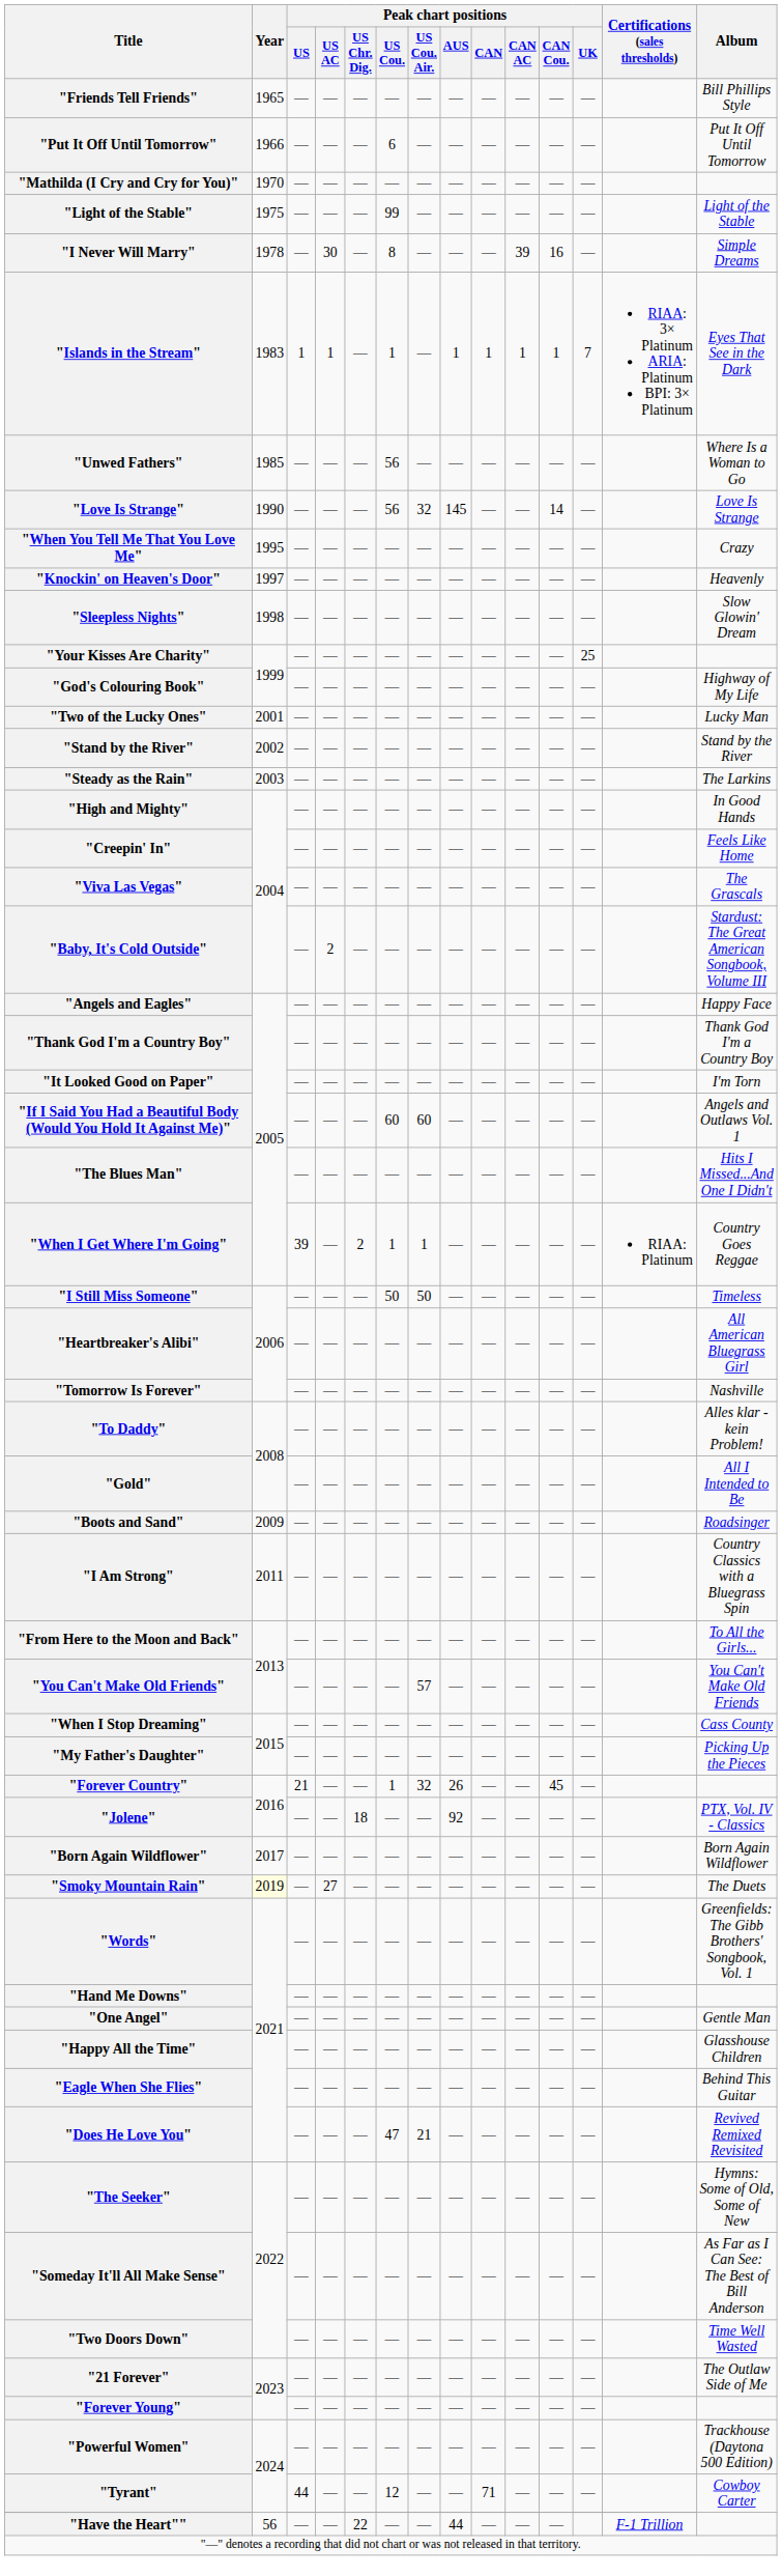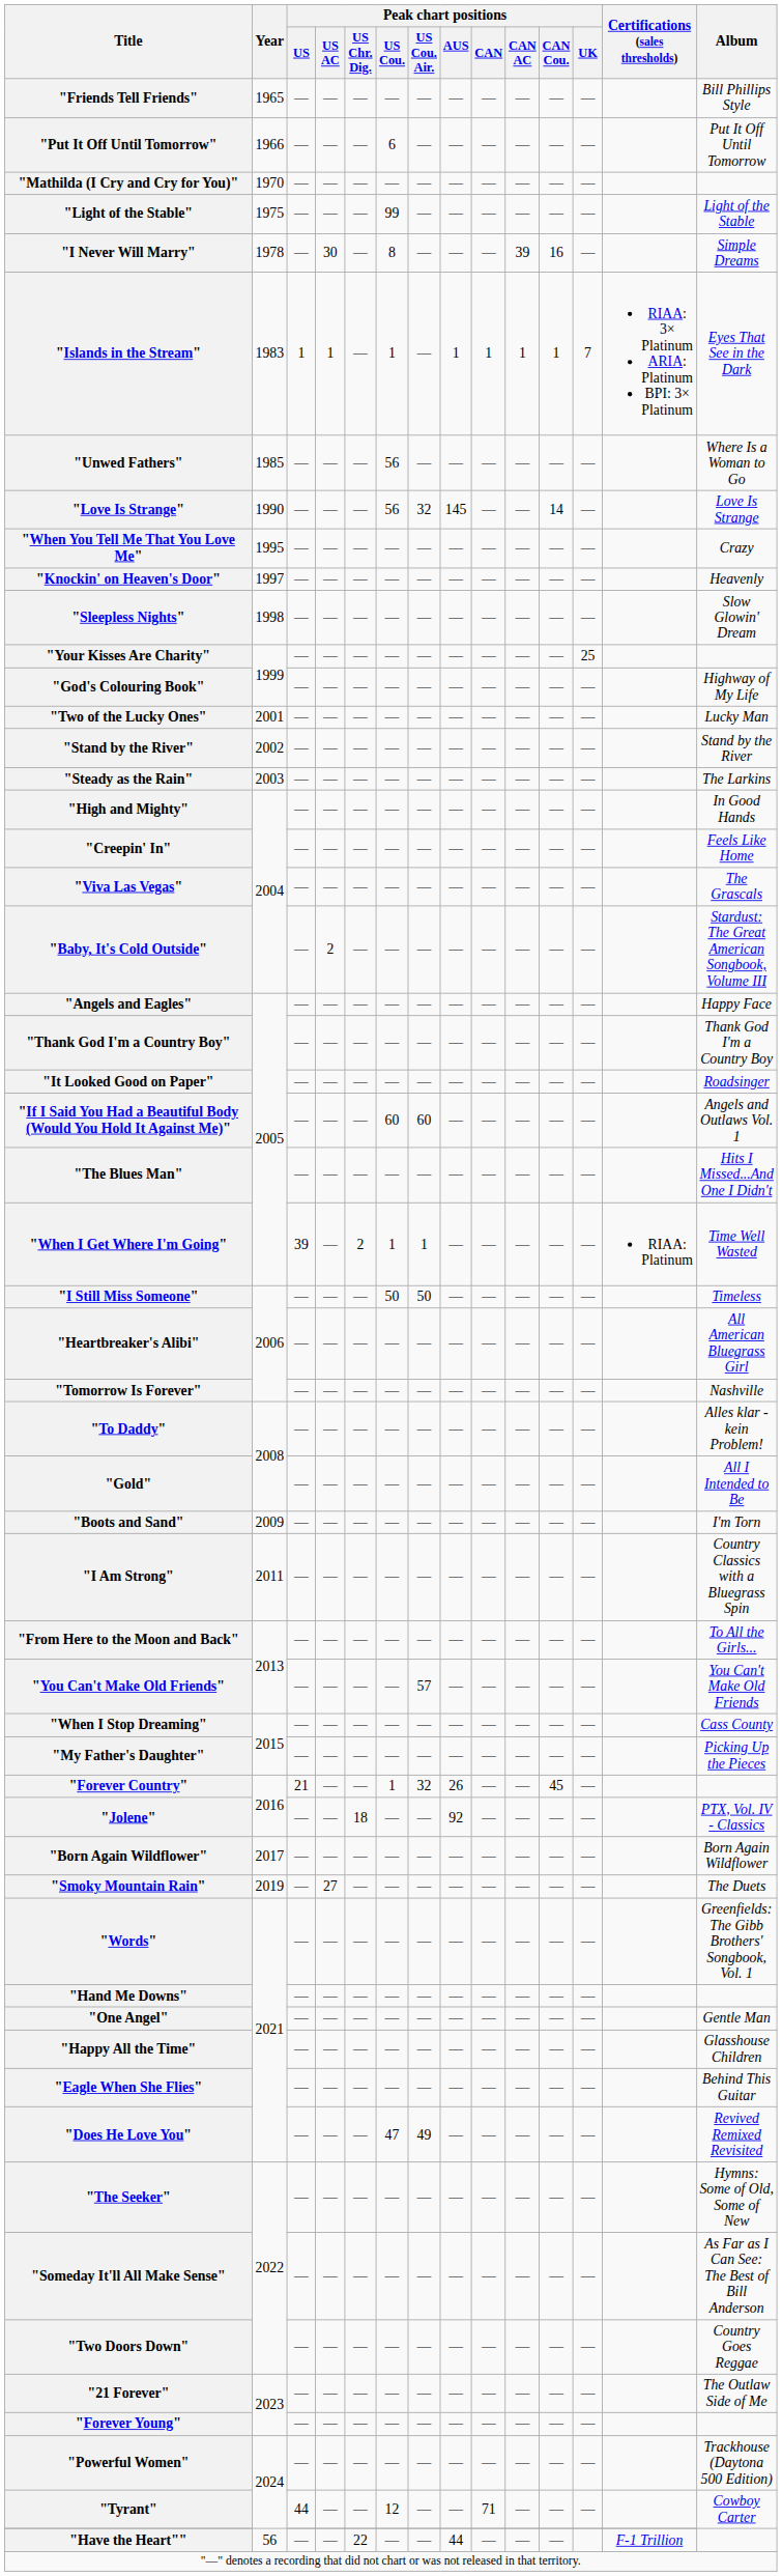 <table class="wikitable plainrowheaders" style="text-align:center;">
 <tr>
 <th rowspan="2" style="width:22em;">Title</th>
 <th rowspan="2" style="width:2em;">Year</th>
 <th colspan="10">Peak chart positions</th>
 <th rowspan="2"><a href='#'>Certifications</a><br><small>(<a href='#'>sales thresholds</a>)</small></th>
 <th rowspan="2">Album</th>
 </tr>
 <tr>
 <th scope="col" style="width:2em;font-size:90%;"><a href='#'>US</a><br></th>
 <th scope="col" style="width:2em;font-size:90%;"><a href='#'>US<br>AC</a><br></th>
 <th scope="col" style="width:2em;font-size:90%;"><a href='#'>US<br>Chr.<br>Dig.</a><br></th>
 <th scope="col" style="width:2em;font-size:90%;"><a href='#'>US<br>Cou.</a><br></th>
 <th scope="col" style="width:2em;font-size:90%;"><a href='#'>US<br>Cou.<br>Air.</a><br></th>
 <th scope="col" style="width:2em;font-size:90%;"><a href='#'>AUS</a><br><br></th>
 <th scope="col" style="width:2em;font-size:90%;"><a href='#'>CAN</a><br></th>
 <th scope="col" style="width:2em;font-size:90%;"><a href='#'>CAN<br>AC</a><br></th>
 <th scope="col" style="width:2em;font-size:90%;"><a href='#'>CAN<br>Cou.</a><br></th>
 <th scope="col" style="width:2em;font-size:90%;"><a href='#'>UK</a><br></th>
 </tr>
 <tr>
 <th scope = "row">"Friends Tell Friends"<br></th>
 <td>1965</td>
 <td>—</td>
 <td>—</td>
 <td>—</td>
 <td>—</td>
 <td>—</td>
 <td>—</td>
 <td>—</td>
 <td>—</td>
 <td>—</td>
 <td>—</td>
 <td></td>
 <td><em>Bill Phillips Style</em></td>
 </tr>
 <tr>
 <th scope = "row">"Put It Off Until Tomorrow"<br></th>
 <td>1966</td>
 <td>—</td>
 <td>—</td>
 <td>—</td>
 <td>6</td>
 <td>—</td>
 <td>—</td>
 <td>—</td>
 <td>—</td>
 <td>—</td>
 <td>—</td>
 <td></td>
 <td><em>Put It Off Until Tomorrow</em></td>
 </tr>
 <tr>
 <th scope = "row">"Mathilda (I Cry and Cry for You)"<br></th>
 <td>1970</td>
 <td>—</td>
 <td>—</td>
 <td>—</td>
 <td>—</td>
 <td>—</td>
 <td>—</td>
 <td>—</td>
 <td>—</td>
 <td>—</td>
 <td>—</td>
 <td></td>
 <td></td>
 </tr>
 <tr>
 <th scope = "row">"Light of the Stable"<br></th>
 <td>1975</td>
 <td>—</td>
 <td>—</td>
 <td>—</td>
 <td>99</td>
 <td>—</td>
 <td>—</td>
 <td>—</td>
 <td>—</td>
 <td>—</td>
 <td>—</td>
 <td></td>
 <td><em><a href='#'>Light of the Stable</a></em></td>
 </tr>
 <tr>
 <th scope = "row">"I Never Will Marry"<br></th>
 <td>1978</td>
 <td>—</td>
 <td>30</td>
 <td>—</td>
 <td>8</td>
 <td>—</td>
 <td>—</td>
 <td>—</td>
 <td>39</td>
 <td>16</td>
 <td>—</td>
 <td></td>
 <td><em><a href='#'>Simple Dreams</a></em></td>
 </tr>
 <tr>
 <th scope="row">"<a href='#'>Islands in the Stream</a>"<br></th>
 <td>1983</td>
 <td>1</td>
 <td>1</td>
 <td>—</td>
 <td>1</td>
 <td>—</td>
 <td>1</td>
 <td>1</td>
 <td>1</td>
 <td>1</td>
 <td>7</td>
 <td><br><ul><li><a href='#'>RIAA</a>: 3× Platinum</li><li><a href='#'>ARIA</a>: Platinum</li><li>BPI: 3× Platinum</li></ul></td>
 <td><em><a href='#'>Eyes That See in the Dark</a></em></td>
 </tr>
 <tr>
 <th scope = "row">"Unwed Fathers"<br></th>
 <td>1985</td>
 <td>—</td>
 <td>—</td>
 <td>—</td>
 <td>56</td>
 <td>—</td>
 <td>—</td>
 <td>—</td>
 <td>—</td>
 <td>—</td>
 <td>—</td>
 <td></td>
 <td><em>Where Is a Woman to Go</em></td>
 </tr>
 <tr>
 <th scope="row">"<a href='#'>Love Is Strange</a>"<br></th>
 <td>1990</td>
 <td>—</td>
 <td>—</td>
 <td>—</td>
 <td>56</td>
 <td>32</td>
 <td>145</td>
 <td>—</td>
 <td>—</td>
 <td>14</td>
 <td>—</td>
 <td></td>
 <td><em><a href='#'>Love Is Strange</a></em></td>
 </tr>
 <tr>
 <th scope="row">"<a href='#'>When You Tell Me That You Love Me</a>"<br></th>
 <td>1995</td>
 <td>—</td>
 <td>—</td>
 <td>—</td>
 <td>—</td>
 <td>—</td>
 <td>—</td>
 <td>—</td>
 <td>—</td>
 <td>—</td>
 <td>—</td>
 <td></td>
 <td><em>Crazy</em></td>
 </tr>
 <tr>
 <th scope="row">"<a href='#'>Knockin' on Heaven's Door</a>"<br></th>
 <td>1997</td>
 <td>—</td>
 <td>—</td>
 <td>—</td>
 <td>—</td>
 <td>—</td>
 <td>—</td>
 <td>—</td>
 <td>—</td>
 <td>—</td>
 <td>—</td>
 <td></td>
 <td><em>Heavenly</em></td>
 </tr>
 <tr>
 <th scope="row">"<a href='#'>Sleepless Nights</a>"<br></th>
 <td>1998</td>
 <td>—</td>
 <td>—</td>
 <td>—</td>
 <td>—</td>
 <td>—</td>
 <td>—</td>
 <td>—</td>
 <td>—</td>
 <td>—</td>
 <td>—</td>
 <td></td>
 <td><em>Slow Glowin' Dream</em></td>
 </tr>
 <tr>
 <th scope = "row">"Your Kisses Are Charity" </th>
 <td rowspan = "2">1999</td>
 <td>—</td>
 <td>—</td>
 <td>—</td>
 <td>—</td>
 <td>—</td>
 <td>—</td>
 <td>—</td>
 <td>—</td>
 <td>—</td>
 <td>25</td>
 <td></td>
 <td></td>
 </tr>
 <tr>
 <th scope = "row">"God's Colouring Book"<br></th>
 <td>—</td>
 <td>—</td>
 <td>—</td>
 <td>—</td>
 <td>—</td>
 <td>—</td>
 <td>—</td>
 <td>—</td>
 <td>—</td>
 <td>—</td>
 <td></td>
 <td><em>Highway of My Life</em></td>
 </tr>
 <tr>
 <th scope="row">"Two of the Lucky Ones"<br></th>
 <td>2001</td>
 <td>—</td>
 <td>—</td>
 <td>—</td>
 <td>—</td>
 <td>—</td>
 <td>—</td>
 <td>—</td>
 <td>—</td>
 <td>—</td>
 <td>—</td>
 <td></td>
 <td><em>Lucky Man</em></td>
 </tr>
 <tr>
 <th scope="row">"Stand by the River"<br></th>
 <td>2002</td>
 <td>—</td>
 <td>—</td>
 <td>—</td>
 <td>—</td>
 <td>—</td>
 <td>—</td>
 <td>—</td>
 <td>—</td>
 <td>—</td>
 <td>—</td>
 <td></td>
 <td><em>Stand by the River</em></td>
 </tr>
 <tr>
 <th scope="row">"Steady as the Rain"<br></th>
 <td>2003</td>
 <td>—</td>
 <td>—</td>
 <td>—</td>
 <td>—</td>
 <td>—</td>
 <td>—</td>
 <td>—</td>
 <td>—</td>
 <td>—</td>
 <td>—</td>
 <td></td>
 <td><em>The Larkins</em></td>
 </tr>
 <tr>
 <th scope="row">"High and Mighty"<br></th>
 <td rowspan="4">2004</td>
 <td>—</td>
 <td>—</td>
 <td>—</td>
 <td>—</td>
 <td>—</td>
 <td>—</td>
 <td>—</td>
 <td>—</td>
 <td>—</td>
 <td>—</td>
 <td></td>
 <td><em>In Good Hands</em></td>
 </tr>
 <tr>
 <th scope="row">"Creepin' In"<br></th>
 <td>—</td>
 <td>—</td>
 <td>—</td>
 <td>—</td>
 <td>—</td>
 <td>—</td>
 <td>—</td>
 <td>—</td>
 <td>—</td>
 <td>—</td>
 <td></td>
 <td><em><a href='#'>Feels Like Home</a></em></td>
 </tr>
 <tr>
 <th scope="row">"<a href='#'>Viva Las Vegas</a>"<br></th>
 <td>—</td>
 <td>—</td>
 <td>—</td>
 <td>—</td>
 <td>—</td>
 <td>—</td>
 <td>—</td>
 <td>—</td>
 <td>—</td>
 <td>—</td>
 <td></td>
 <td><em><a href='#'>The Grascals</a></em></td>
 </tr>
 <tr>
 <th scope="row">"<a href='#'>Baby, It's Cold Outside</a>"<br></th>
 <td>—</td>
 <td>2</td>
 <td>—</td>
 <td>—</td>
 <td>—</td>
 <td>—</td>
 <td>—</td>
 <td>—</td>
 <td>—</td>
 <td>—</td>
 <td></td>
 <td><em><a href='#'>Stardust: The Great American Songbook, Volume III</a></em></td>
 </tr>
 <tr>
 <th scope="row">"Angels and Eagles"<br></th>
 <td rowspan="6">2005</td>
 <td>—</td>
 <td>—</td>
 <td>—</td>
 <td>—</td>
 <td>—</td>
 <td>—</td>
 <td>—</td>
 <td>—</td>
 <td>—</td>
 <td>—</td>
 <td></td>
 <td><em>Happy Face</em></td>
 </tr>
 <tr>
 <th scope="row">"Thank God I'm a Country Boy"<br></th>
 <td>—</td>
 <td>—</td>
 <td>—</td>
 <td>—</td>
 <td>—</td>
 <td>—</td>
 <td>—</td>
 <td>—</td>
 <td>—</td>
 <td>—</td>
 <td></td>
 <td><em>Thank God I'm a Country Boy</em></td>
 </tr>
 <tr>
 <th scope="row">"It Looked Good on Paper"<br></th>
 <td>—</td>
 <td>—</td>
 <td>—</td>
 <td>—</td>
 <td>—</td>
 <td>—</td>
 <td>—</td>
 <td>—</td>
 <td>—</td>
 <td>—</td>
 <td></td>
-<td><em>I'm Torn</em></td>
+<td><em><a href='#'>Roadsinger</a></em></td>
 </tr>
 <tr>
 <th scope="row">"<a href='#'>If I Said You Had a Beautiful Body (Would You Hold It Against Me)</a>"<br></th>
 <td>—</td>
 <td>—</td>
 <td>—</td>
 <td>60</td>
 <td>60</td>
 <td>—</td>
 <td>—</td>
 <td>—</td>
 <td>—</td>
 <td>—</td>
 <td></td>
 <td><em>Angels and Outlaws Vol. 1</em></td>
 </tr>
 <tr>
 <th scope="row">"The Blues Man"<br></th>
 <td>—</td>
 <td>—</td>
 <td>—</td>
 <td>—</td>
 <td>—</td>
 <td>—</td>
 <td>—</td>
 <td>—</td>
 <td>—</td>
 <td>—</td>
 <td></td>
 <td><em><a href='#'>Hits I Missed...And One I Didn't</a></em></td>
 </tr>
 <tr>
 <th scope="row">"<a href='#'>When I Get Where I'm Going</a>"<br></th>
 <td>39</td>
 <td>—</td>
 <td>2</td>
 <td>1</td>
 <td>1</td>
 <td>—</td>
 <td>—</td>
 <td>—</td>
 <td>—</td>
 <td>—</td>
 <td><br><ul><li>RIAA: Platinum</li></ul></td>
-<td><em>Country Goes Reggae</em></td>
+<td><em><a href='#'>Time Well Wasted</a></em></td>
 </tr>
 <tr>
 <th scope="row">"<a href='#'>I Still Miss Someone</a>"<br></th>
 <td rowspan="3">2006</td>
 <td>—</td>
 <td>—</td>
 <td>—</td>
 <td>50</td>
 <td>50</td>
 <td>—</td>
 <td>—</td>
 <td>—</td>
 <td>—</td>
 <td>—</td>
 <td></td>
 <td><em><a href='#'>Timeless</a></em></td>
 </tr>
 <tr>
 <th scope="row">"Heartbreaker's Alibi"<br></th>
 <td>—</td>
 <td>—</td>
 <td>—</td>
 <td>—</td>
 <td>—</td>
 <td>—</td>
 <td>—</td>
 <td>—</td>
 <td>—</td>
 <td>—</td>
 <td></td>
 <td><em><a href='#'>All American Bluegrass Girl</a></em></td>
 </tr>
 <tr>
 <th scope="row">"Tomorrow Is Forever"<br></th>
 <td>—</td>
 <td>—</td>
 <td>—</td>
 <td>—</td>
 <td>—</td>
 <td>—</td>
 <td>—</td>
 <td>—</td>
 <td>—</td>
 <td>—</td>
 <td></td>
 <td><em>Nashville</em></td>
 </tr>
 <tr>
 <th scope = "row">"<a href='#'>To Daddy</a>"<br></th>
 <td rowspan = "2">2008</td>
 <td>—</td>
 <td>—</td>
 <td>—</td>
 <td>—</td>
 <td>—</td>
 <td>—</td>
 <td>—</td>
 <td>—</td>
 <td>—</td>
 <td>—</td>
 <td></td>
 <td><em>Alles klar - kein Problem!</em></td>
 </tr>
 <tr>
 <th scope = "row">"Gold"<br></th>
 <td>—</td>
 <td>—</td>
 <td>—</td>
 <td>—</td>
 <td>—</td>
 <td>—</td>
 <td>—</td>
 <td>—</td>
 <td>—</td>
 <td>—</td>
 <td></td>
 <td><em><a href='#'>All I Intended to Be</a></em></td>
 </tr>
 <tr>
 <th scope = "row">"Boots and Sand"<br></th>
 <td>2009</td>
 <td>—</td>
 <td>—</td>
 <td>—</td>
 <td>—</td>
 <td>—</td>
 <td>—</td>
 <td>—</td>
 <td>—</td>
 <td>—</td>
 <td>—</td>
 <td></td>
-<td><em><a href='#'>Roadsinger</a></em></td>
+<td><em>I'm Torn</em></td>
 </tr>
 <tr>
 <th scope="row">"I Am Strong"<br></th>
 <td>2011</td>
 <td>—</td>
 <td>—</td>
 <td>—</td>
 <td>—</td>
 <td>—</td>
 <td>—</td>
 <td>—</td>
 <td>—</td>
 <td>—</td>
 <td>—</td>
 <td></td>
 <td><em>Country Classics with a Bluegrass Spin</em></td>
 </tr>
 <tr>
 <th scope="row">"From Here to the Moon and Back"<br></th>
 <td rowspan="2">2013</td>
 <td>—</td>
 <td>—</td>
 <td>—</td>
 <td>—</td>
 <td>—</td>
 <td>—</td>
 <td>—</td>
 <td>—</td>
 <td>—</td>
 <td>—</td>
 <td></td>
 <td><em><a href='#'>To All the Girls...</a></em></td>
 </tr>
 <tr>
 <th scope="row">"<a href='#'>You Can't Make Old Friends</a>"<br></th>
 <td>—</td>
 <td>—</td>
 <td>—</td>
 <td>—</td>
 <td>57</td>
 <td>—</td>
 <td>—</td>
 <td>—</td>
 <td>—</td>
 <td>—</td>
 <td></td>
 <td><em><a href='#'>You Can't Make Old Friends</a></em></td>
 </tr>
 <tr>
 <th scope="row">"When I Stop Dreaming"<br></th>
 <td rowspan="2">2015</td>
 <td>—</td>
 <td>—</td>
 <td>—</td>
 <td>—</td>
 <td>—</td>
 <td>—</td>
 <td>—</td>
 <td>—</td>
 <td>—</td>
 <td>—</td>
 <td></td>
 <td><em><a href='#'>Cass County</a></em></td>
 </tr>
 <tr>
 <th scope="row">"My Father's Daughter"<br></th>
 <td>—</td>
 <td>—</td>
 <td>—</td>
 <td>—</td>
 <td>—</td>
 <td>—</td>
 <td>—</td>
 <td>—</td>
 <td>—</td>
 <td>—</td>
 <td></td>
 <td><em><a href='#'>Picking Up the Pieces</a></em></td>
 </tr>
 <tr>
 <th scope="row">"<a href='#'>Forever Country</a>"<br></th>
 <td rowspan="2">2016</td>
 <td>21</td>
 <td>—</td>
 <td>—</td>
 <td>1</td>
 <td>32</td>
 <td>26</td>
 <td>—</td>
 <td>—</td>
 <td>45</td>
 <td>—</td>
 <td></td>
 <td></td>
 </tr>
 <tr>
 <th scope="row">"<a href='#'>Jolene</a>"<br></th>
 <td>—</td>
 <td>—</td>
 <td>18</td>
 <td>—</td>
 <td>—</td>
 <td>92</td>
 <td>—</td>
 <td>—</td>
 <td>—</td>
 <td>—</td>
 <td></td>
 <td><em><a href='#'>PTX, Vol. IV - Classics</a></em></td>
 </tr>
 <tr>
 <th scope="row">"Born Again Wildflower"<br></th>
 <td>2017</td>
 <td>—</td>
 <td>—</td>
 <td>—</td>
 <td>—</td>
 <td>—</td>
 <td>—</td>
 <td>—</td>
 <td>—</td>
 <td>—</td>
 <td>—</td>
 <td></td>
 <td><em>Born Again Wildflower</em></td>
 </tr>
 <tr>
 <th scope="row">"<a href='#'>Smoky Mountain Rain</a>"<br></th>
-<td style="background: lightyellow;">2019</td>
+<td>2019</td>
 <td>—</td>
 <td>27</td>
 <td>—</td>
 <td>—</td>
 <td>—</td>
 <td>—</td>
 <td>—</td>
 <td>—</td>
 <td>—</td>
 <td>—</td>
 <td></td>
 <td><em>The Duets</em></td>
 </tr>
 <tr>
 <th scope="row">"<a href='#'>Words</a>"<br></th>
 <td rowspan = "6">2021</td>
 <td>—</td>
 <td>—</td>
 <td>—</td>
 <td>—</td>
 <td>—</td>
 <td>—</td>
 <td>—</td>
 <td>—</td>
 <td>—</td>
 <td>—</td>
 <td></td>
 <td><em>Greenfields: The Gibb Brothers' Songbook, Vol. 1</em></td>
 </tr>
 <tr>
 <th scope="row">"Hand Me Downs"<br></th>
 <td>—</td>
 <td>—</td>
 <td>—</td>
 <td>—</td>
 <td>—</td>
 <td>—</td>
 <td>—</td>
 <td>—</td>
 <td>—</td>
 <td>—</td>
 <td></td>
 <td></td>
 </tr>
 <tr>
 <th scope="row">"One Angel"<br></th>
 <td>—</td>
 <td>—</td>
 <td>—</td>
 <td>—</td>
 <td>—</td>
 <td>—</td>
 <td>—</td>
 <td>—</td>
 <td>—</td>
 <td>—</td>
 <td></td>
 <td><em>Gentle Man</em></td>
 </tr>
 <tr>
 <th scope="row">"Happy All the Time"<br></th>
 <td>—</td>
 <td>—</td>
 <td>—</td>
 <td>—</td>
 <td>—</td>
 <td>—</td>
 <td>—</td>
 <td>—</td>
 <td>—</td>
 <td>—</td>
 <td></td>
 <td><em>Glasshouse Children</em></td>
 </tr>
 <tr>
 <th scope="row">"<a href='#'>Eagle When She Flies</a>"<br></th>
 <td>—</td>
 <td>—</td>
 <td>—</td>
 <td>—</td>
 <td>—</td>
 <td>—</td>
 <td>—</td>
 <td>—</td>
 <td>—</td>
 <td>—</td>
 <td></td>
 <td><em>Behind This Guitar</em></td>
 </tr>
 <tr>
 <th scope="row">"<a href='#'>Does He Love You</a>"<br></th>
 <td>—</td>
 <td>—</td>
 <td>—</td>
 <td>47</td>
-<td>21</td>
+<td>49</td>
 <td>—</td>
 <td>—</td>
 <td>—</td>
 <td>—</td>
 <td>—</td>
 <td></td>
 <td><em><a href='#'>Revived Remixed Revisited</a></em></td>
 </tr>
 <tr>
 <th scope="row">"<a href='#'>The Seeker</a>"<br></th>
 <td rowspan = "3">2022</td>
 <td>—</td>
 <td>—</td>
 <td>—</td>
 <td>—</td>
 <td>—</td>
 <td>—</td>
 <td>—</td>
 <td>—</td>
 <td>—</td>
 <td>—</td>
 <td></td>
 <td><em>Hymns: Some of Old, Some of New</em></td>
 </tr>
 <tr>
 <th scope="row">"Someday It'll All Make Sense"<br></th>
 <td>—</td>
 <td>—</td>
 <td>—</td>
 <td>—</td>
 <td>—</td>
 <td>—</td>
 <td>—</td>
 <td>—</td>
 <td>—</td>
 <td>—</td>
 <td></td>
 <td><em>As Far as I Can See: The Best of Bill Anderson</em></td>
 </tr>
 <tr>
 <th scope="row">"Two Doors Down"<br></th>
 <td>—</td>
 <td>—</td>
 <td>—</td>
 <td>—</td>
 <td>—</td>
 <td>—</td>
 <td>—</td>
 <td>—</td>
 <td>—</td>
 <td>—</td>
 <td></td>
-<td><em><a href='#'>Time Well Wasted</a></em></td>
+<td><em>Country Goes Reggae</em></td>
 </tr>
 <tr>
 <th scope="row">"21 Forever"<br></th>
 <td rowspan="2">2023</td>
 <td>—</td>
 <td>—</td>
 <td>—</td>
 <td>—</td>
 <td>—</td>
 <td>—</td>
 <td>—</td>
 <td>—</td>
 <td>—</td>
 <td>—</td>
 <td></td>
 <td><em>The Outlaw Side of Me</em></td>
 </tr>
 <tr>
 <th scope="row">"<a href='#'>Forever Young</a>"<br></th>
 <td>—</td>
 <td>—</td>
 <td>—</td>
 <td>—</td>
 <td>—</td>
 <td>—</td>
 <td>—</td>
 <td>—</td>
 <td>—</td>
 <td>—</td>
 <td></td>
 <td></td>
 </tr>
 <tr>
 <th scope="row">"Powerful Women"<br></th>
 <td rowspan="3">2024</td>
 <td>—</td>
 <td>—</td>
 <td>—</td>
 <td>—</td>
 <td>—</td>
 <td>—</td>
 <td>—</td>
 <td>—</td>
 <td>—</td>
 <td>—</td>
 <td></td>
 <td><em>Trackhouse (Daytona 500 Edition)</em></td>
 </tr>
 <tr>
 <th scope="row">"Tyrant"<br></th>
 <td>44</td>
 <td>—</td>
 <td>—</td>
 <td>12</td>
 <td>—</td>
 <td>—</td>
 <td>71</td>
 <td>—</td>
 <td>—</td>
 <td>—</td>
 <td></td>
 <td><em><a href='#'>Cowboy Carter</a></em></td>
 </tr>
 <tr>
 </tr>
 <tr>
 <th scope="row">"Have the Heart""<br></th>
 <td>56</td>
 <td>—</td>
 <td>—</td>
 <td>22</td>
 <td>—</td>
 <td>—</td>
 <td>44</td>
 <td>—</td>
 <td>—</td>
 <td>—</td>
 <td></td>
 <td><em><a href='#'>F-1 Trillion</a></em></td>
 </tr>
 <tr>
 <td colspan="14" style="font-size: 85%">"—" denotes a recording that did not chart or was not released in that territory.</td>
 </tr>
 </table>
